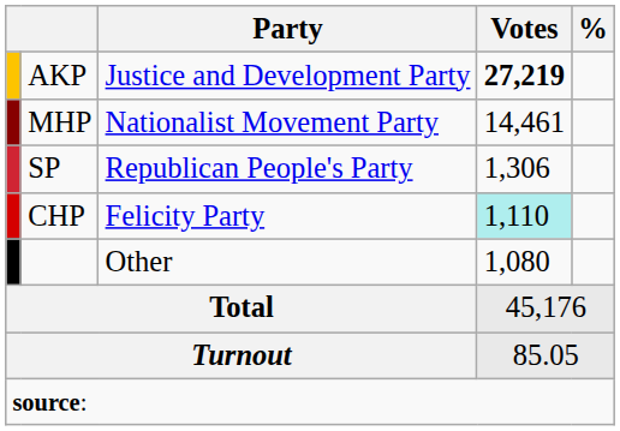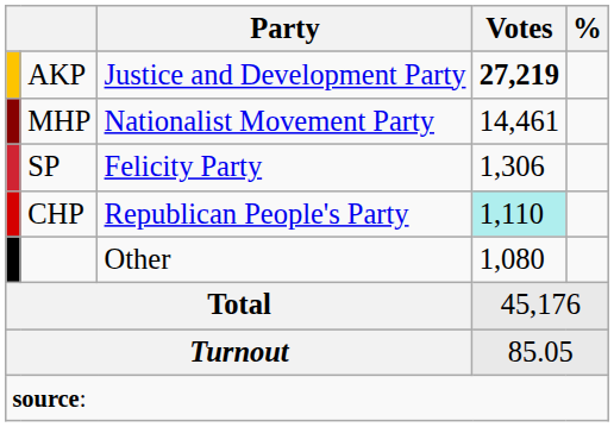 <table class="wikitable">
 <tr>
 <th colspan="2" align="center"></th>
 <th align="center">Party</th>
 <th align="center">Votes</th>
 <th align="center">%</th>
 </tr>
 <tr align="left">
 <td bgcolor="#FDC400" width="1"></td>
 <td>AKP</td>
 <td><a href='#'>Justice and Development Party</a></td>
 <td><strong>27,219</strong></td>
 <td><strong></strong></td>
 </tr>
 <tr align="left">
 <td bgcolor="#870000" width="1"></td>
 <td>MHP</td>
 <td><a href='#'>Nationalist Movement Party</a></td>
 <td>14,461</td>
 <td></td>
 </tr>
 <tr align="left">
 <td bgcolor="#D02433" width="1"></td>
 <td>SP</td>
-<td><a href='#'>Republican People's Party</a></td>
+<td><a href='#'>Felicity Party</a></td>
 <td>1,306</td>
 <td></td>
 </tr>
 <tr align="left">
 <td bgcolor="#d50000" width="1"></td>
 <td>CHP</td>
-<td><a href='#'>Felicity Party</a></td>
+<td><a href='#'>Republican People's Party</a></td>
 <td style="background: paleturquoise;">1,110</td>
 <td></td>
 </tr>
 <tr align="left">
 <td bgcolor=" " width="1"></td>
 <td></td>
 <td>Other</td>
 <td>1,080</td>
 <td></td>
 </tr>
 <tr align="left" style="background-color:#E9E9E9">
 <th colspan="3" align="center"><strong>Total</strong></th>
 <td colspan="5" align="center">45,176</td>
 </tr>
 <tr align="left" style="background-color:#E9E9E9">
 <th colspan="3" align="center"><em>Turnout</em></th>
 <td colspan="5" align="center">85.05</td>
 </tr>
 <tr>
 <td colspan="9" align="left"><small><strong>source</strong>: </small></td>
 </tr>
 </table>
